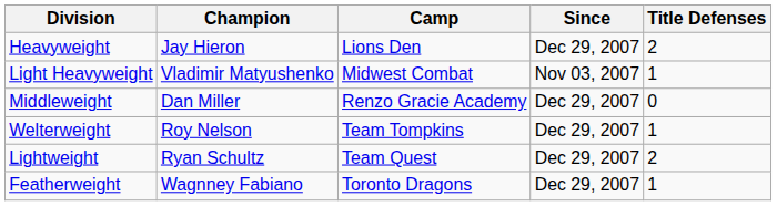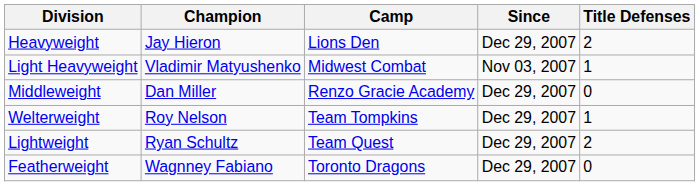 <table class="wikitable">
 <tr>
 <th>Division</th>
 <th>Champion</th>
 <th>Camp</th>
 <th>Since</th>
 <th>Title Defenses</th>
 </tr>
 <tr>
 <td><a href='#'>Heavyweight</a></td>
 <td> <a href='#'>Jay Hieron</a></td>
 <td><a href='#'>Lions Den</a></td>
 <td>Dec 29, 2007</td>
 <td>2</td>
 </tr>
 <tr>
 <td><a href='#'>Light Heavyweight</a></td>
 <td> <a href='#'>Vladimir Matyushenko</a></td>
 <td><a href='#'>Midwest Combat</a></td>
 <td>Nov 03, 2007</td>
 <td>1</td>
 </tr>
 <tr>
 <td><a href='#'>Middleweight</a></td>
 <td> <a href='#'>Dan Miller</a></td>
 <td><a href='#'>Renzo Gracie Academy</a></td>
 <td>Dec 29, 2007</td>
 <td>0</td>
 </tr>
 <tr>
 <td><a href='#'>Welterweight</a></td>
 <td> <a href='#'>Roy Nelson</a></td>
 <td><a href='#'>Team Tompkins</a></td>
 <td>Dec 29, 2007</td>
 <td>1</td>
 </tr>
 <tr>
 <td><a href='#'>Lightweight</a></td>
 <td> <a href='#'>Ryan Schultz</a></td>
 <td><a href='#'>Team Quest</a></td>
 <td>Dec 29, 2007</td>
 <td>2</td>
 </tr>
 <tr>
 <td><a href='#'>Featherweight</a></td>
 <td> <a href='#'>Wagnney Fabiano</a></td>
 <td><a href='#'>Toronto Dragons</a></td>
 <td>Dec 29, 2007</td>
-<td>1</td>
+<td>0</td>
 </tr>
 </table>
